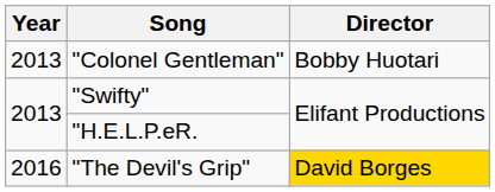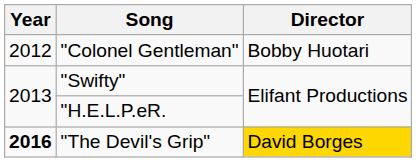 <table class=wikitable>
 <tr>
 <th>Year</th>
 <th>Song</th>
 <th>Director</th>
 </tr>
 <tr>
-<td>2013</td>
+<td>2012</td>
 <td>"Colonel Gentleman"</td>
 <td>Bobby Huotari</td>
 </tr>
 <tr>
 <td rowspan=2>2013</td>
 <td>"Swifty"</td>
 <td rowspan=2>Elifant Productions</td>
 </tr>
 <tr>
 <td>"H.E.L.P.eR.</td>
 </tr>
 <tr>
-<td>2016</td>
+<td><strong>2016</strong></td>
 <td>"The Devil's Grip"</td>
 <td style="background: gold;">David Borges</td>
 </tr>
 </table>
